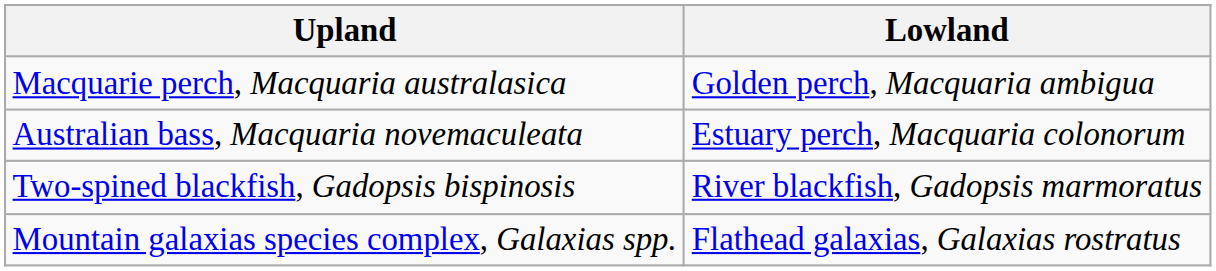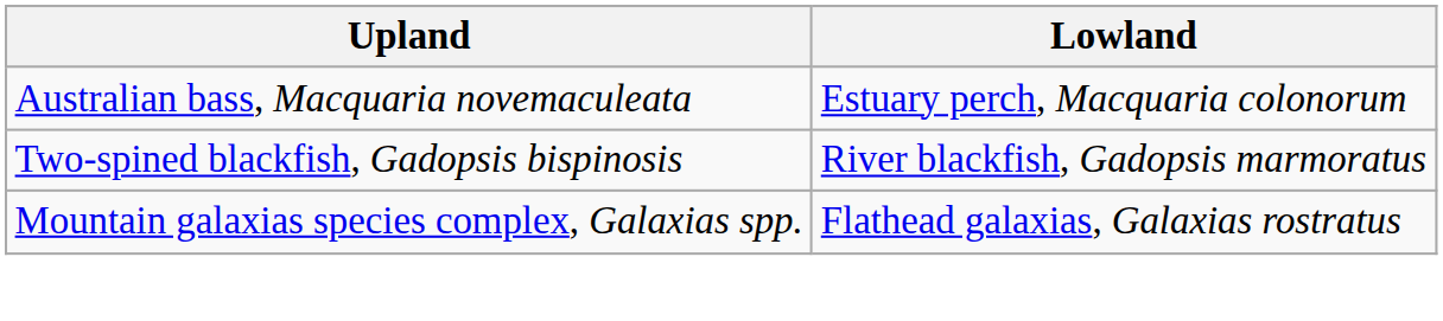 <table class="wikitable">
 <tr>
 <th>Upland</th>
 <th>Lowland</th>
-</tr>
-<tr>
-<td><a href='#'>Macquarie perch</a>, <em>Macquaria australasica</em></td>
-<td><a href='#'>Golden perch</a>, <em>Macquaria ambigua</em></td>
 </tr>
 <tr>
 <td><a href='#'>Australian bass</a>, <em>Macquaria novemaculeata</em></td>
 <td><a href='#'>Estuary perch</a>, <em>Macquaria colonorum</em></td>
 </tr>
 <tr>
 <td><a href='#'>Two-spined blackfish</a>, <em>Gadopsis bispinosis</em></td>
 <td><a href='#'>River blackfish</a>, <em>Gadopsis marmoratus</em></td>
 </tr>
 <tr>
 <td><a href='#'>Mountain galaxias species complex</a>, <em>Galaxias spp.</em></td>
 <td><a href='#'>Flathead galaxias</a>, <em>Galaxias rostratus</em></td>
 </tr>
 </table>
